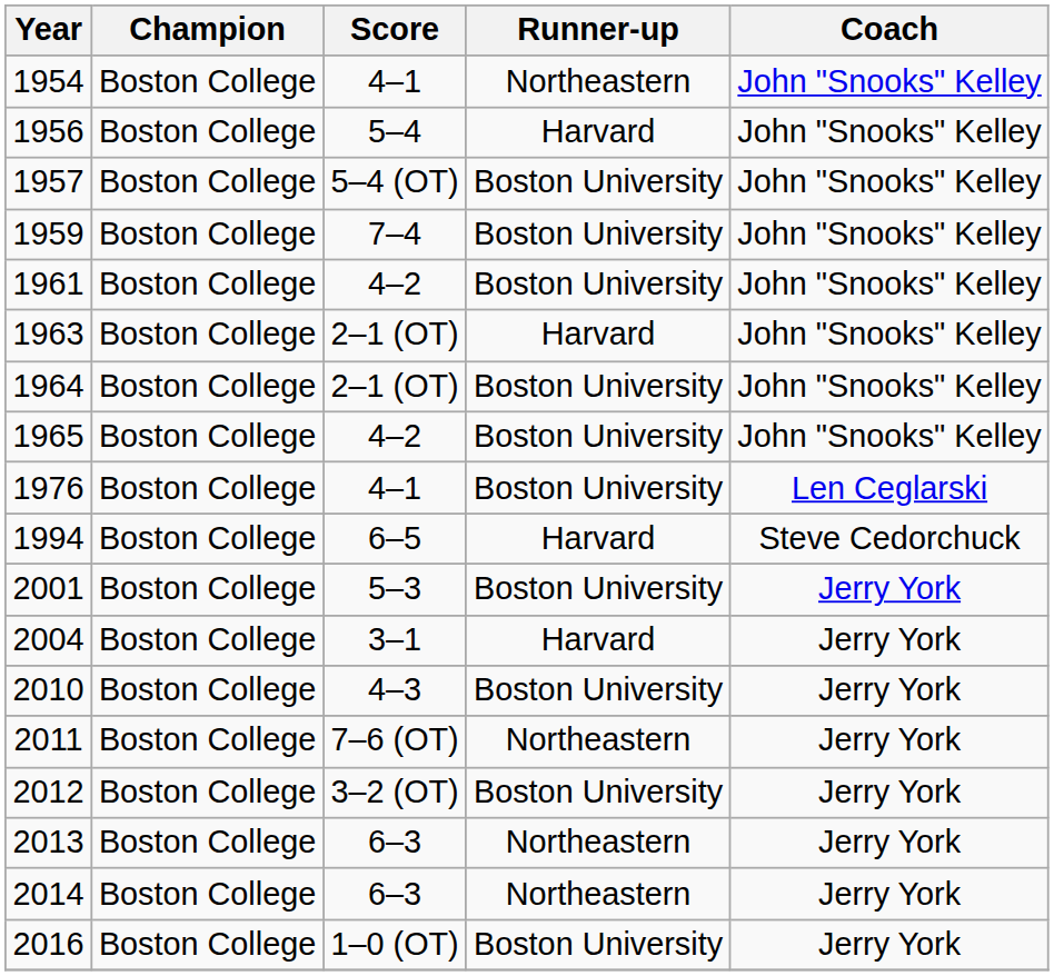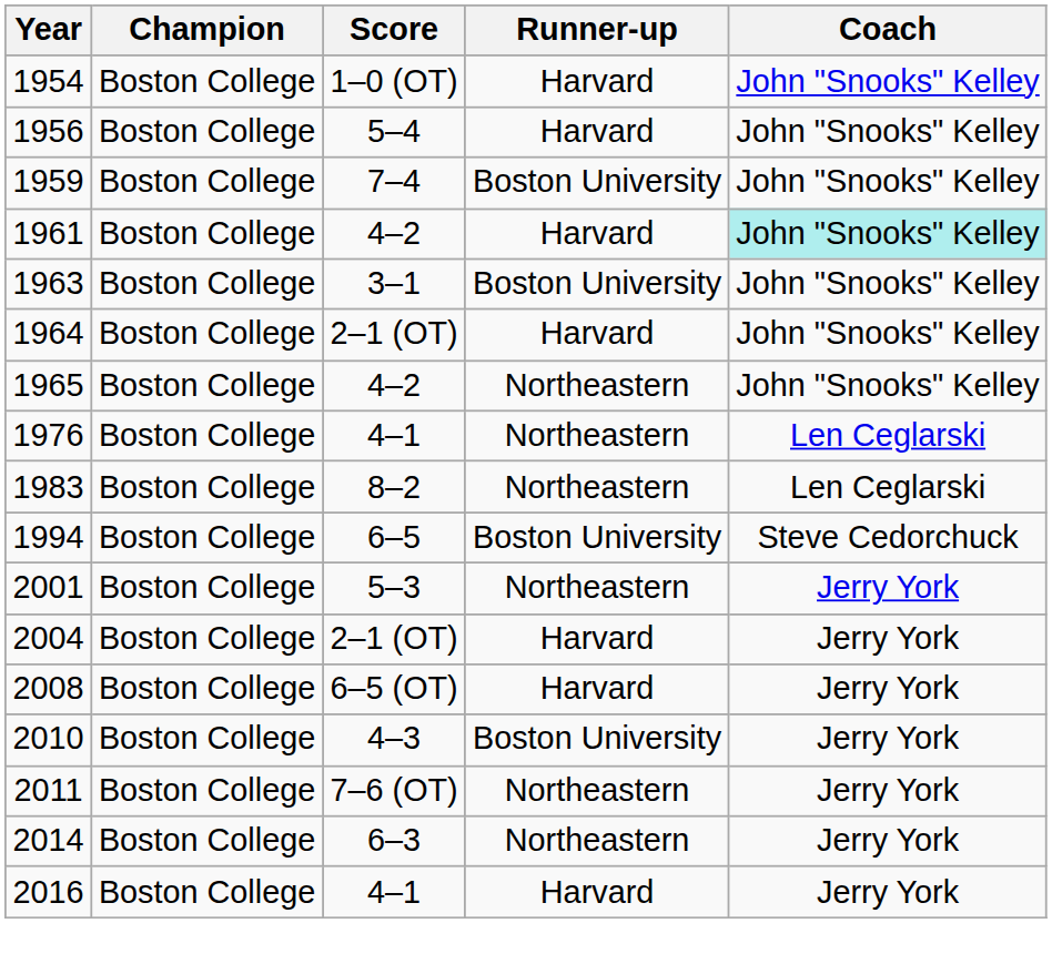 <table class="wikitable sortable" style="text-align: center;">
 <tr>
 <th>Year</th>
 <th>Champion</th>
 <th>Score</th>
 <th>Runner-up</th>
 <th>Coach</th>
 </tr>
 <tr>
 <td>1954</td>
 <td>Boston College</td>
-<td>4–1</td>
-<td>Northeastern</td>
+<td>1–0 (OT)</td>
+<td>Harvard</td>
 <td><a href='#'>John "Snooks" Kelley</a></td>
 </tr>
 <tr>
 <td>1956</td>
 <td>Boston College</td>
 <td>5–4</td>
 <td>Harvard</td>
-<td>John "Snooks" Kelley</td>
-</tr>
-<tr>
-<td>1957</td>
-<td>Boston College</td>
-<td>5–4 (OT)</td>
-<td>Boston University</td>
 <td>John "Snooks" Kelley</td>
 </tr>
 <tr>
 <td>1959</td>
 <td>Boston College</td>
 <td>7–4</td>
 <td>Boston University</td>
 <td>John "Snooks" Kelley</td>
 </tr>
 <tr>
 <td>1961</td>
 <td>Boston College</td>
 <td>4–2</td>
+<td>Harvard</td>
+<td style="background: paleturquoise;">John "Snooks" Kelley</td>
+</tr>
+<tr>
+<td>1963</td>
+<td>Boston College</td>
+<td>3–1</td>
 <td>Boston University</td>
 <td>John "Snooks" Kelley</td>
 </tr>
 <tr>
-<td>1963</td>
+<td>1964</td>
 <td>Boston College</td>
 <td>2–1 (OT)</td>
 <td>Harvard</td>
 <td>John "Snooks" Kelley</td>
 </tr>
 <tr>
-<td>1964</td>
-<td>Boston College</td>
-<td>2–1 (OT)</td>
-<td>Boston University</td>
-<td>John "Snooks" Kelley</td>
-</tr>
-<tr>
 <td>1965</td>
 <td>Boston College</td>
 <td>4–2</td>
-<td>Boston University</td>
+<td>Northeastern</td>
 <td>John "Snooks" Kelley</td>
 </tr>
 <tr>
 <td>1976</td>
 <td>Boston College</td>
 <td>4–1</td>
-<td>Boston University</td>
+<td>Northeastern</td>
 <td><a href='#'>Len Ceglarski</a></td>
+</tr>
+<tr>
+<td>1983</td>
+<td>Boston College</td>
+<td>8–2</td>
+<td>Northeastern</td>
+<td>Len Ceglarski</td>
 </tr>
 <tr>
 <td>1994</td>
 <td>Boston College</td>
 <td>6–5</td>
-<td>Harvard</td>
+<td>Boston University</td>
 <td>Steve Cedorchuck</td>
 </tr>
 <tr>
 <td>2001</td>
 <td>Boston College</td>
 <td>5–3</td>
-<td>Boston University</td>
+<td>Northeastern</td>
 <td><a href='#'>Jerry York</a></td>
 </tr>
 <tr>
 <td>2004</td>
 <td>Boston College</td>
-<td>3–1</td>
+<td>2–1 (OT)</td>
+<td>Harvard</td>
+<td>Jerry York</td>
+</tr>
+<tr>
+<td>2008</td>
+<td>Boston College</td>
+<td>6–5 (OT)</td>
 <td>Harvard</td>
 <td>Jerry York</td>
 </tr>
 <tr>
 <td>2010</td>
 <td>Boston College</td>
 <td>4–3</td>
 <td>Boston University</td>
 <td>Jerry York</td>
 </tr>
 <tr>
 <td>2011</td>
 <td>Boston College</td>
 <td>7–6 (OT)</td>
 <td>Northeastern</td>
 <td>Jerry York</td>
 </tr>
 <tr>
-<td>2012</td>
-<td>Boston College</td>
-<td>3–2 (OT)</td>
-<td>Boston University</td>
-<td>Jerry York</td>
-</tr>
-<tr>
-<td>2013</td>
-<td>Boston College</td>
-<td>6–3</td>
-<td>Northeastern</td>
-<td>Jerry York</td>
-</tr>
-<tr>
 <td>2014</td>
 <td>Boston College</td>
 <td>6–3</td>
 <td>Northeastern</td>
 <td>Jerry York</td>
 </tr>
 <tr>
 <td>2016</td>
 <td>Boston College</td>
-<td>1–0 (OT)</td>
-<td>Boston University</td>
+<td>4–1</td>
+<td>Harvard</td>
 <td>Jerry York</td>
 </tr>
 <tr>
 </tr>
 </table>
